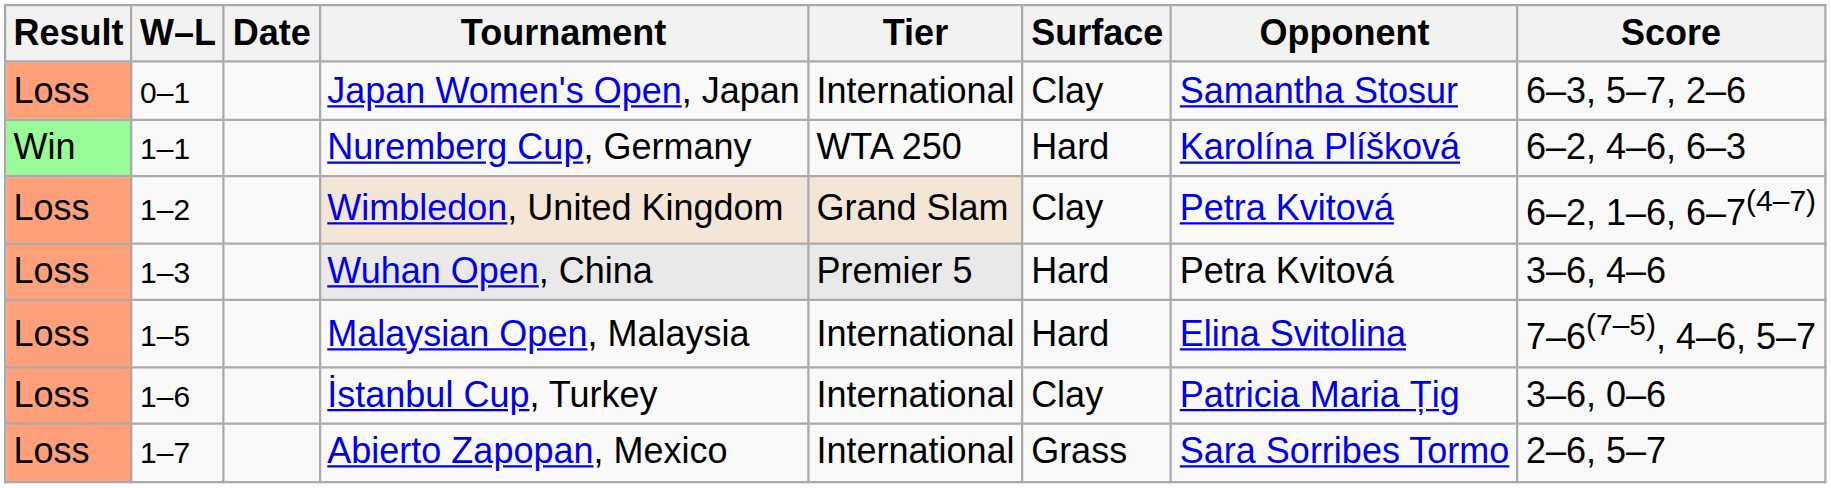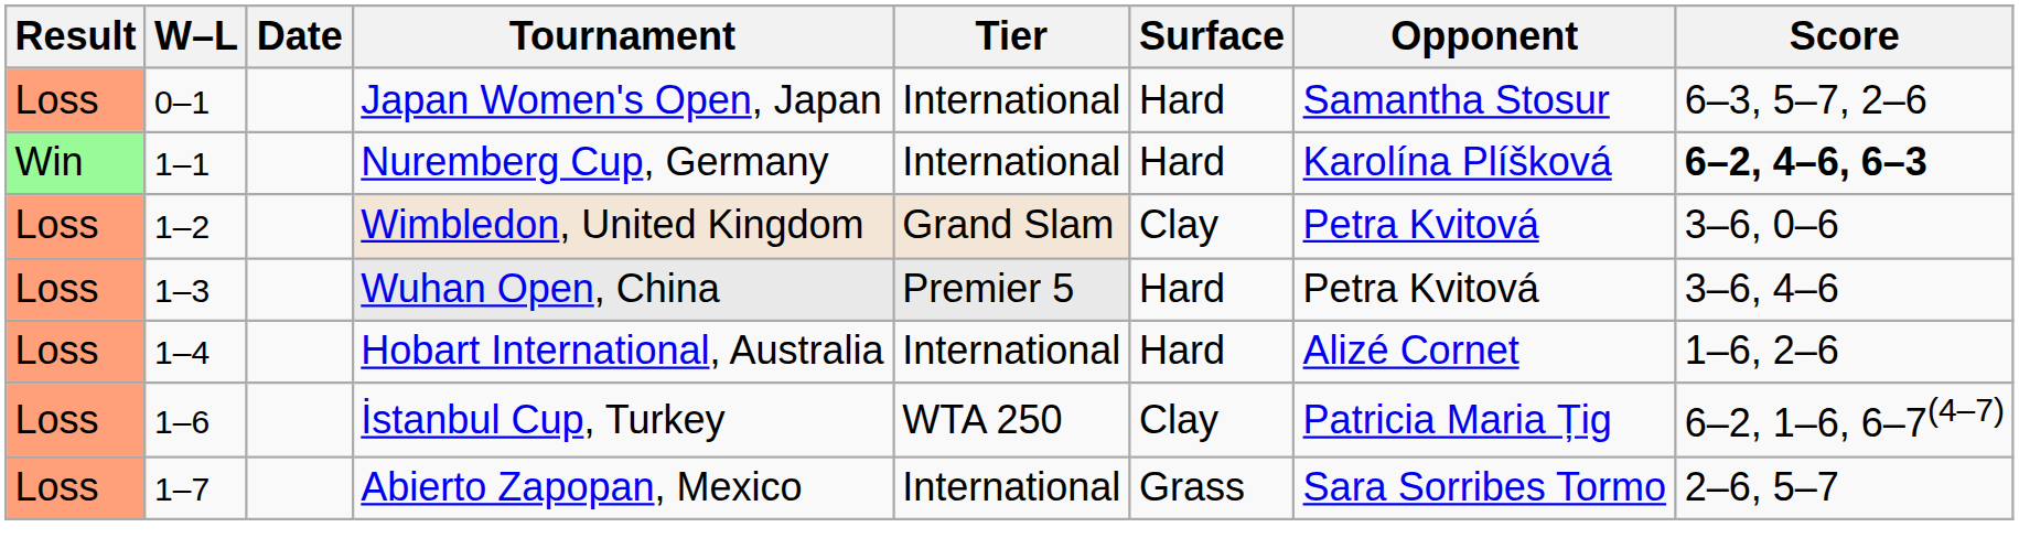 <table class="sortable wikitable">
 <tr>
 <th>Result</th>
 <th class="unsortable">W–L</th>
 <th>Date</th>
 <th>Tournament</th>
 <th>Tier</th>
 <th>Surface</th>
 <th>Opponent</th>
 <th class="unsortable">Score</th>
 </tr>
 <tr>
 <td style="background:#ffa07a;">Loss</td>
 <td><small>0–1</small></td>
 <td><a href='#'></a></td>
 <td><a href='#'>Japan Women's Open</a>, Japan</td>
 <td>International</td>
-<td>Clay</td>
+<td>Hard</td>
 <td> <a href='#'>Samantha Stosur</a></td>
 <td>6–3, 5–7, 2–6</td>
 </tr>
 <tr>
 <td style="background:#98fb98;">Win</td>
 <td><small>1–1</small></td>
 <td><a href='#'></a></td>
 <td><a href='#'>Nuremberg Cup</a>, Germany</td>
-<td>WTA 250</td>
+<td>International</td>
 <td>Hard</td>
 <td> <a href='#'>Karolína Plíšková</a></td>
-<td>6–2, 4–6, 6–3</td>
+<td><strong>6–2, 4–6, 6–3</strong></td>
 </tr>
 <tr>
 <td style="background:#ffa07a;">Loss</td>
 <td><small>1–2</small></td>
 <td><a href='#'></a></td>
 <td style="background:#f3e6d7;"><a href='#'>Wimbledon</a>, United Kingdom</td>
 <td style="background:#f3e6d7;">Grand Slam</td>
 <td>Clay</td>
 <td> <a href='#'>Petra Kvitová</a></td>
-<td>6–2, 1–6, 6–7<sup>(4–7)</sup></td>
+<td>3–6, 0–6</td>
 </tr>
 <tr>
 <td style="background:#ffa07a;">Loss</td>
 <td><small>1–3</small></td>
 <td><a href='#'></a></td>
 <td style="background:#e9e9e9;"><a href='#'>Wuhan Open</a>, China</td>
 <td style="background:#e9e9e9;">Premier 5</td>
 <td>Hard</td>
 <td> Petra Kvitová</td>
 <td>3–6, 4–6</td>
 </tr>
 <tr>
 <td style="background:#ffa07a;">Loss</td>
-<td><small>1–5</small></td>
+<td><small>1–4</small></td>
 <td><a href='#'></a></td>
-<td><a href='#'>Malaysian Open</a>, Malaysia</td>
+<td><a href='#'>Hobart International</a>, Australia</td>
 <td>International</td>
 <td>Hard</td>
-<td> <a href='#'>Elina Svitolina</a></td>
-<td>7–6<sup>(7–5)</sup>, 4–6, 5–7</td>
+<td> <a href='#'>Alizé Cornet</a></td>
+<td>1–6, 2–6</td>
 </tr>
 <tr>
 <td style="background:#ffa07a;">Loss</td>
 <td><small>1–6</small></td>
 <td><a href='#'></a></td>
 <td><a href='#'>İstanbul Cup</a>, Turkey</td>
-<td>International</td>
+<td>WTA 250</td>
 <td>Clay</td>
 <td> <a href='#'>Patricia Maria Țig</a></td>
-<td>3–6, 0–6</td>
+<td>6–2, 1–6, 6–7<sup>(4–7)</sup></td>
 </tr>
 <tr>
 <td style="background:#ffa07a;">Loss</td>
 <td><small>1–7</small></td>
 <td><a href='#'></a></td>
 <td><a href='#'>Abierto Zapopan</a>, Mexico</td>
 <td>International</td>
 <td>Grass</td>
 <td> <a href='#'>Sara Sorribes Tormo</a></td>
 <td>2–6, 5–7</td>
 </tr>
 </table>
